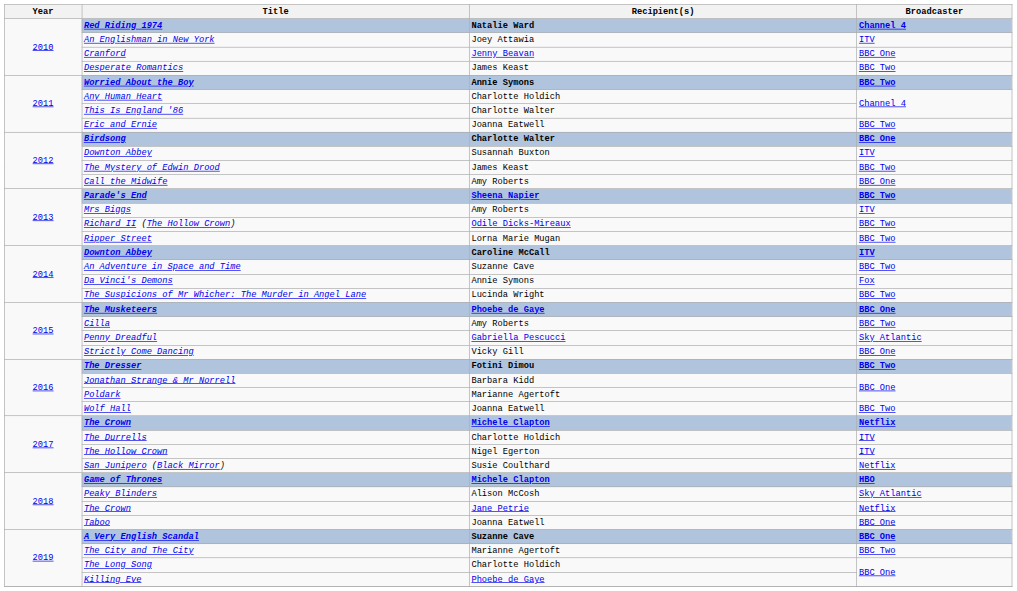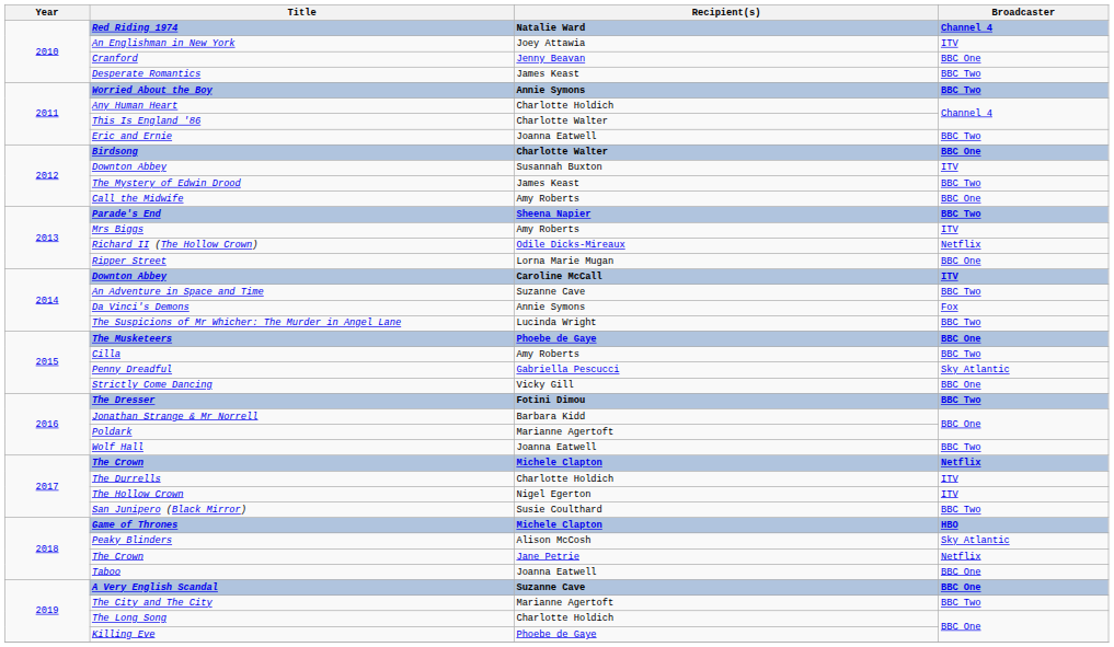 <table class="wikitable" width="95%">
 <tr>
 <th width=5%>Year</th>
 <th width=25%>Title</th>
 <th width=25%><strong>Recipient(s)</strong></th>
 <th width=10%><strong>Broadcaster</strong></th>
 </tr>
 <tr>
 <td rowspan="4" style="text-align:center;"><a href='#'>2010</a></td>
 <td style="background:#B0C4DE;"><strong><em><a href='#'>Red Riding 1974</a></em></strong></td>
 <td style="background:#B0C4DE;"><strong>Natalie Ward</strong></td>
 <td style="background:#B0C4DE;"><strong><a href='#'>Channel 4</a></strong></td>
 </tr>
 <tr>
 <td><em><a href='#'>An Englishman in New York</a></em></td>
 <td>Joey Attawia</td>
 <td><a href='#'>ITV</a></td>
 </tr>
 <tr>
 <td><em><a href='#'>Cranford</a></em></td>
 <td><a href='#'>Jenny Beavan</a></td>
 <td><a href='#'>BBC One</a></td>
 </tr>
 <tr>
 <td><em><a href='#'>Desperate Romantics</a></em></td>
 <td>James Keast</td>
 <td><a href='#'>BBC Two</a></td>
 </tr>
 <tr>
 <td rowspan="4" style="text-align:center;"><a href='#'>2011</a></td>
 <td style="background:#B0C4DE;"><strong><em><a href='#'>Worried About the Boy</a></em></strong></td>
 <td style="background:#B0C4DE;"><strong>Annie Symons</strong></td>
 <td style="background:#B0C4DE;"><strong><a href='#'>BBC Two</a></strong></td>
 </tr>
 <tr>
 <td><em><a href='#'>Any Human Heart</a></em></td>
 <td>Charlotte Holdich</td>
 <td rowspan="2"><a href='#'>Channel 4</a></td>
 </tr>
 <tr>
 <td><em><a href='#'>This Is England '86</a></em></td>
 <td>Charlotte Walter</td>
 </tr>
 <tr>
 <td><em><a href='#'>Eric and Ernie</a></em></td>
 <td>Joanna Eatwell</td>
 <td><a href='#'>BBC Two</a></td>
 </tr>
 <tr>
 <td rowspan="4" style="text-align:center;"><a href='#'>2012</a></td>
 <td style="background:#B0C4DE;"><strong><em><a href='#'>Birdsong</a></em></strong></td>
 <td style="background:#B0C4DE;"><strong>Charlotte Walter</strong></td>
 <td style="background:#B0C4DE;"><strong><a href='#'>BBC One</a></strong></td>
 </tr>
 <tr>
 <td><em><a href='#'>Downton Abbey</a></em></td>
 <td>Susannah Buxton</td>
 <td><a href='#'>ITV</a></td>
 </tr>
 <tr>
 <td><em><a href='#'>The Mystery of Edwin Drood</a></em></td>
 <td>James Keast</td>
 <td><a href='#'>BBC Two</a></td>
 </tr>
 <tr>
 <td><em><a href='#'>Call the Midwife</a></em></td>
 <td>Amy Roberts</td>
 <td><a href='#'>BBC One</a></td>
 </tr>
 <tr>
 <td rowspan="4" style="text-align:center;"><a href='#'>2013</a></td>
 <td style="background:#B0C4DE;"><strong><em><a href='#'>Parade's End</a></em></strong></td>
 <td style="background:#B0C4DE;"><strong><a href='#'>Sheena Napier</a></strong></td>
 <td style="background:#B0C4DE;"><strong><a href='#'>BBC Two</a></strong></td>
 </tr>
 <tr>
 <td><em><a href='#'>Mrs Biggs</a></em></td>
 <td>Amy Roberts</td>
 <td><a href='#'>ITV</a></td>
 </tr>
 <tr>
 <td><em><a href='#'>Richard II</a> (<a href='#'>The Hollow Crown</a>)</em></td>
 <td><a href='#'>Odile Dicks-Mireaux</a></td>
-<td><a href='#'>BBC Two</a></td>
+<td><a href='#'>Netflix</a></td>
 </tr>
 <tr>
 <td><em><a href='#'>Ripper Street</a></em></td>
 <td>Lorna Marie Mugan</td>
-<td><a href='#'>BBC Two</a></td>
+<td><a href='#'>BBC One</a></td>
 </tr>
 <tr>
 <td rowspan="4" style="text-align:center;"><a href='#'>2014</a></td>
 <td style="background:#B0C4DE;"><strong><em><a href='#'>Downton Abbey</a></em></strong></td>
 <td style="background:#B0C4DE;"><strong>Caroline McCall</strong></td>
 <td style="background:#B0C4DE;"><strong><a href='#'>ITV</a></strong></td>
 </tr>
 <tr>
 <td><em><a href='#'>An Adventure in Space and Time</a></em></td>
 <td>Suzanne Cave</td>
 <td><a href='#'>BBC Two</a></td>
 </tr>
 <tr>
 <td><em><a href='#'>Da Vinci's Demons</a></em></td>
 <td>Annie Symons</td>
 <td><a href='#'>Fox</a></td>
 </tr>
 <tr>
 <td><em><a href='#'>The Suspicions of Mr Whicher: The Murder in Angel Lane</a></em></td>
 <td>Lucinda Wright</td>
 <td><a href='#'>BBC Two</a></td>
 </tr>
 <tr>
 <td rowspan="4" style="text-align:center;"><a href='#'>2015</a></td>
 <td style="background:#B0C4DE;"><strong><em><a href='#'>The Musketeers</a></em></strong></td>
 <td style="background:#B0C4DE;"><strong><a href='#'>Phoebe de Gaye</a></strong></td>
 <td style="background:#B0C4DE;"><strong><a href='#'>BBC One</a></strong></td>
 </tr>
 <tr>
 <td><em><a href='#'>Cilla</a></em></td>
 <td>Amy Roberts</td>
 <td><a href='#'>BBC Two</a></td>
 </tr>
 <tr>
 <td><em><a href='#'>Penny Dreadful</a></em></td>
 <td><a href='#'>Gabriella Pescucci</a></td>
 <td><a href='#'>Sky Atlantic</a></td>
 </tr>
 <tr>
 <td><em><a href='#'>Strictly Come Dancing</a></em></td>
 <td>Vicky Gill</td>
 <td><a href='#'>BBC One</a></td>
 </tr>
 <tr>
 <td rowspan="4" style="text-align:center;"><a href='#'>2016</a></td>
 <td style="background:#B0C4DE;"><strong><em><a href='#'>The Dresser</a></em></strong></td>
 <td style="background:#B0C4DE;"><strong>Fotini Dimou</strong></td>
 <td style="background:#B0C4DE;"><strong><a href='#'>BBC Two</a></strong></td>
 </tr>
 <tr>
 <td><em><a href='#'>Jonathan Strange & Mr Norrell</a></em></td>
 <td>Barbara Kidd</td>
 <td rowspan="2"><a href='#'>BBC One</a></td>
 </tr>
 <tr>
 <td><em><a href='#'>Poldark</a></em></td>
 <td>Marianne Agertoft</td>
 </tr>
 <tr>
 <td><em><a href='#'>Wolf Hall</a></em></td>
 <td>Joanna Eatwell</td>
 <td><a href='#'>BBC Two</a></td>
 </tr>
 <tr>
 <td rowspan="4" style="text-align:center;"><a href='#'>2017</a><br></td>
 <td style="background:#B0C4DE;"><strong><em><a href='#'>The Crown</a></em></strong></td>
 <td style="background:#B0C4DE;"><strong><a href='#'>Michele Clapton</a></strong></td>
 <td style="background:#B0C4DE;"><strong><a href='#'>Netflix</a></strong></td>
 </tr>
 <tr>
 <td><em><a href='#'>The Durrells</a></em></td>
 <td>Charlotte Holdich</td>
 <td><a href='#'>ITV</a></td>
 </tr>
 <tr>
 <td><em><a href='#'>The Hollow Crown</a></em></td>
 <td>Nigel Egerton</td>
 <td><a href='#'>ITV</a></td>
 </tr>
 <tr>
 <td><em><a href='#'>San Junipero</a> (<a href='#'>Black Mirror</a>)</em></td>
 <td>Susie Coulthard</td>
-<td><a href='#'>Netflix</a></td>
+<td><a href='#'>BBC Two</a></td>
 </tr>
 <tr>
 <td rowspan="4" style="text-align:center;"><a href='#'>2018</a><br></td>
 <td style="background:#B0C4DE;"><strong><em><a href='#'>Game of Thrones</a></em></strong></td>
 <td style="background:#B0C4DE;"><strong><a href='#'>Michele Clapton</a></strong></td>
 <td style="background:#B0C4DE;"><strong><a href='#'>HBO</a></strong></td>
 </tr>
 <tr>
 <td><em><a href='#'>Peaky Blinders</a></em></td>
 <td>Alison McCosh</td>
 <td><a href='#'>Sky Atlantic</a></td>
 </tr>
 <tr>
 <td><em><a href='#'>The Crown</a></em></td>
 <td><a href='#'>Jane Petrie</a></td>
 <td><a href='#'>Netflix</a></td>
 </tr>
 <tr>
 <td><em><a href='#'>Taboo</a></em></td>
 <td>Joanna Eatwell</td>
 <td><a href='#'>BBC One</a></td>
 </tr>
 <tr>
 <td rowspan="4" style="text-align:center;"><a href='#'>2019</a><br></td>
 <td style="background:#B0C4DE;"><strong><em><a href='#'>A Very English Scandal</a></em></strong></td>
 <td style="background:#B0C4DE;"><strong>Suzanne Cave</strong></td>
 <td style="background:#B0C4DE;"><strong><a href='#'>BBC One</a></strong></td>
 </tr>
 <tr>
 <td><em><a href='#'>The City and The City</a></em></td>
 <td>Marianne Agertoft</td>
 <td><a href='#'>BBC Two</a></td>
 </tr>
 <tr>
 <td><em><a href='#'>The Long Song</a></em></td>
 <td>Charlotte Holdich</td>
 <td rowspan="2"><a href='#'>BBC One</a></td>
 </tr>
 <tr>
 <td><em><a href='#'>Killing Eve</a></em></td>
 <td><a href='#'>Phoebe de Gaye</a></td>
 </tr>
 <tr>
 </tr>
 </table>
